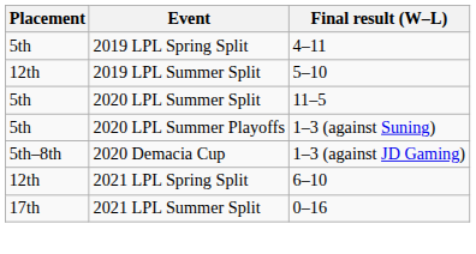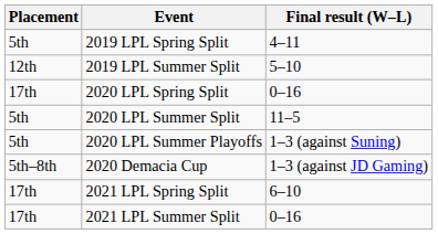 <table class="wikitable sortable  mw-collapsible">
 <tr>
 <th>Placement</th>
 <th>Event</th>
 <th>Final result (W–L)</th>
 </tr>
 <tr>
 <td> 5th</td>
 <td> 2019 LPL Spring Split</td>
 <td> 4–11</td>
 </tr>
 <tr>
 <td> 12th</td>
 <td> 2019 LPL Summer Split</td>
 <td> 5–10</td>
 </tr>
 <tr>
+<td> 17th</td>
+<td> 2020 LPL Spring Split</td>
+<td> 0–16</td>
+</tr>
+<tr>
 <td> 5th</td>
 <td> 2020 LPL Summer Split</td>
 <td> 11–5</td>
 </tr>
 <tr>
 <td> 5th</td>
 <td> 2020 LPL Summer Playoffs</td>
 <td> 1–3 (against <a href='#'>Suning</a>)</td>
 </tr>
 <tr>
 <td> 5th–8th</td>
 <td> 2020 Demacia Cup</td>
 <td> 1–3 (against <a href='#'>JD Gaming</a>)</td>
 </tr>
 <tr>
-<td> 12th</td>
+<td> 17th</td>
 <td> 2021 LPL Spring Split</td>
 <td> 6–10</td>
 </tr>
 <tr>
 <td> 17th</td>
 <td> 2021 LPL Summer Split</td>
 <td> 0–16</td>
 </tr>
 </table>
